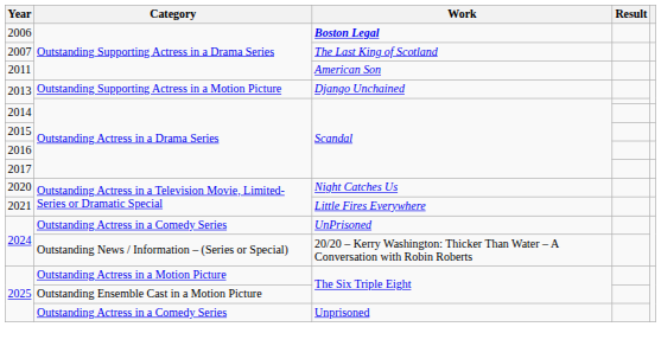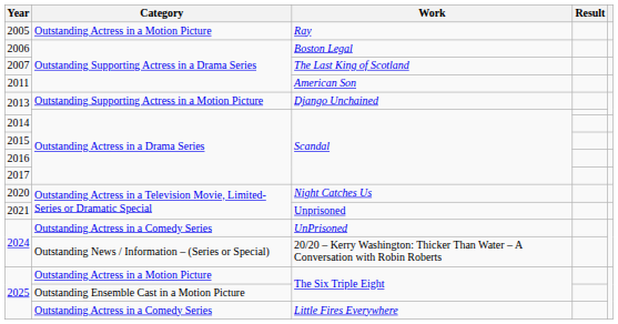 <table class="wikitable sortable" width=70%>
 <tr>
 <th scope="col">Year</th>
 <th scope="col">Category</th>
 <th scope="col">Work</th>
 <th scope="col">Result</th>
 <th scope="col" class="unsortable"></th>
 </tr>
 <tr>
+<td align="center">2005</td>
+<td><a href='#'>Outstanding Actress in a Motion Picture</a></td>
+<td><em><a href='#'>Ray</a></em></td>
+<td></td>
+<td></td>
+</tr>
+<tr>
 <td align="center">2006</td>
 <td rowspan=3><a href='#'>Outstanding Supporting Actress in a Drama Series</a></td>
-<td><strong><em><a href='#'>Boston Legal</a></em></strong></td>
+<td><em><a href='#'>Boston Legal</a></em></td>
 <td></td>
 <td></td>
 </tr>
 <tr>
 <td align="center">2007</td>
 <td><em><a href='#'>The Last King of Scotland</a></em></td>
 <td></td>
 <td></td>
 </tr>
 <tr>
 <td align="center">2011</td>
 <td><em><a href='#'>American Son</a></em></td>
 <td></td>
 <td></td>
 </tr>
 <tr>
 <td style="text-align:center;" rowspan="2">2013</td>
 <td><a href='#'>Outstanding Supporting Actress in a Motion Picture</a></td>
 <td><em><a href='#'>Django Unchained</a></em></td>
 <td></td>
 <td rowspan="2"></td>
 </tr>
 <tr>
 <td rowspan=5><a href='#'>Outstanding Actress in a Drama Series</a></td>
 <td rowspan=5><em><a href='#'>Scandal</a></em></td>
 <td></td>
 </tr>
 <tr>
 <td align="center">2014</td>
 <td></td>
 <td></td>
 </tr>
 <tr>
 <td align="center">2015</td>
 <td></td>
 <td></td>
 </tr>
 <tr>
 <td align="center">2016</td>
 <td></td>
 <td></td>
 </tr>
 <tr>
 <td align="center">2017</td>
 <td></td>
 <td></td>
 </tr>
 <tr>
 <td align="center">2020</td>
 <td rowspan=2><a href='#'>Outstanding Actress in a Television Movie, Limited-Series or Dramatic Special</a></td>
 <td><em><a href='#'>Night Catches Us</a></em></td>
 <td></td>
 <td align="center"></td>
 </tr>
 <tr>
 <td align="center">2021</td>
-<td><em><a href='#'>Little Fires Everywhere</a></em></td>
+<td><a href='#'>Unprisoned</a></td>
 <td></td>
 <td align="center"></td>
 </tr>
 <tr>
 <td style="text-align:center;" rowspan="2"><a href='#'>2024</a></td>
 <td><a href='#'>Outstanding Actress in a Comedy Series</a></td>
 <td><em><a href='#'>UnPrisoned</a></em></td>
 <td></td>
 <td style="text-align:center;"rowspan="2"></td>
 </tr>
 <tr>
 <td>Outstanding News / Information – (Series or Special)</td>
 <td>20/20 – Kerry Washington: Thicker Than Water – A Conversation with Robin Roberts</td>
 <td></td>
 </tr>
 <tr>
 <td style="text-align:center;" rowspan="3"><a href='#'>2025</a></td>
 <td><a href='#'>Outstanding Actress in a Motion Picture</a></td>
 <td rowspan="2"><a href='#'>The Six Triple Eight</a></td>
 <td></td>
 <td rowspan="3"></td>
 </tr>
 <tr>
 <td>Outstanding Ensemble Cast in a Motion Picture</td>
 <td></td>
 </tr>
 <tr>
 <td><a href='#'>Outstanding Actress in a Comedy Series</a></td>
-<td><a href='#'>Unprisoned</a></td>
+<td><em><a href='#'>Little Fires Everywhere</a></em></td>
 <td></td>
 </tr>
 </table>
